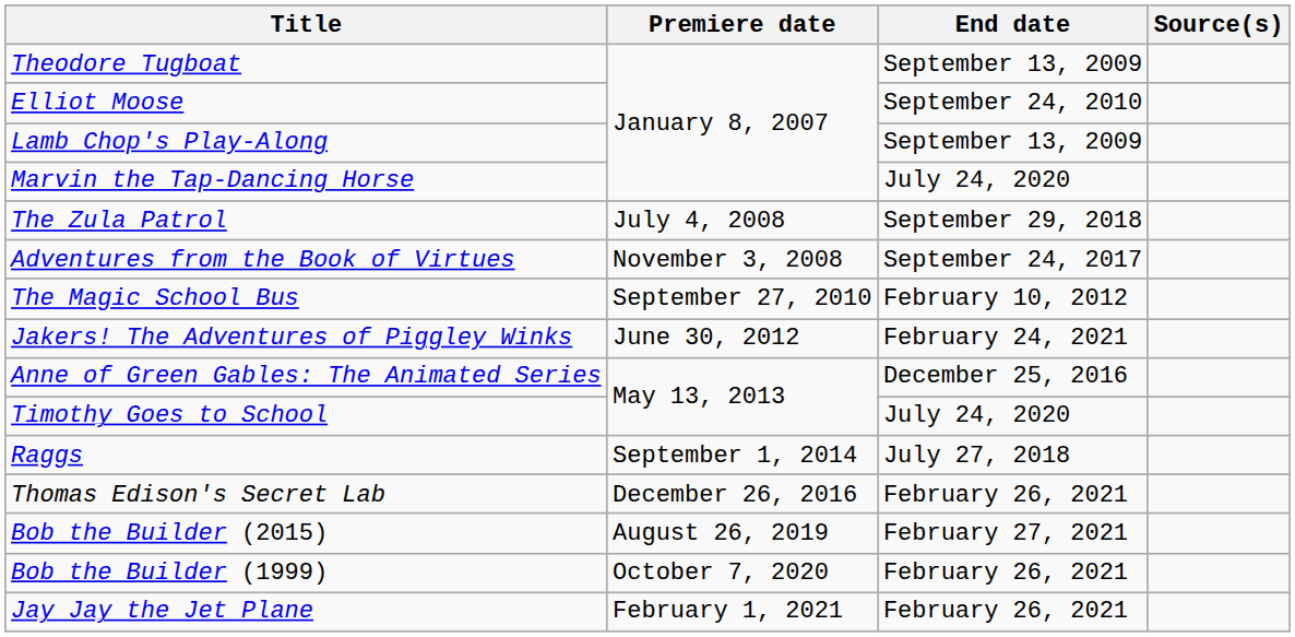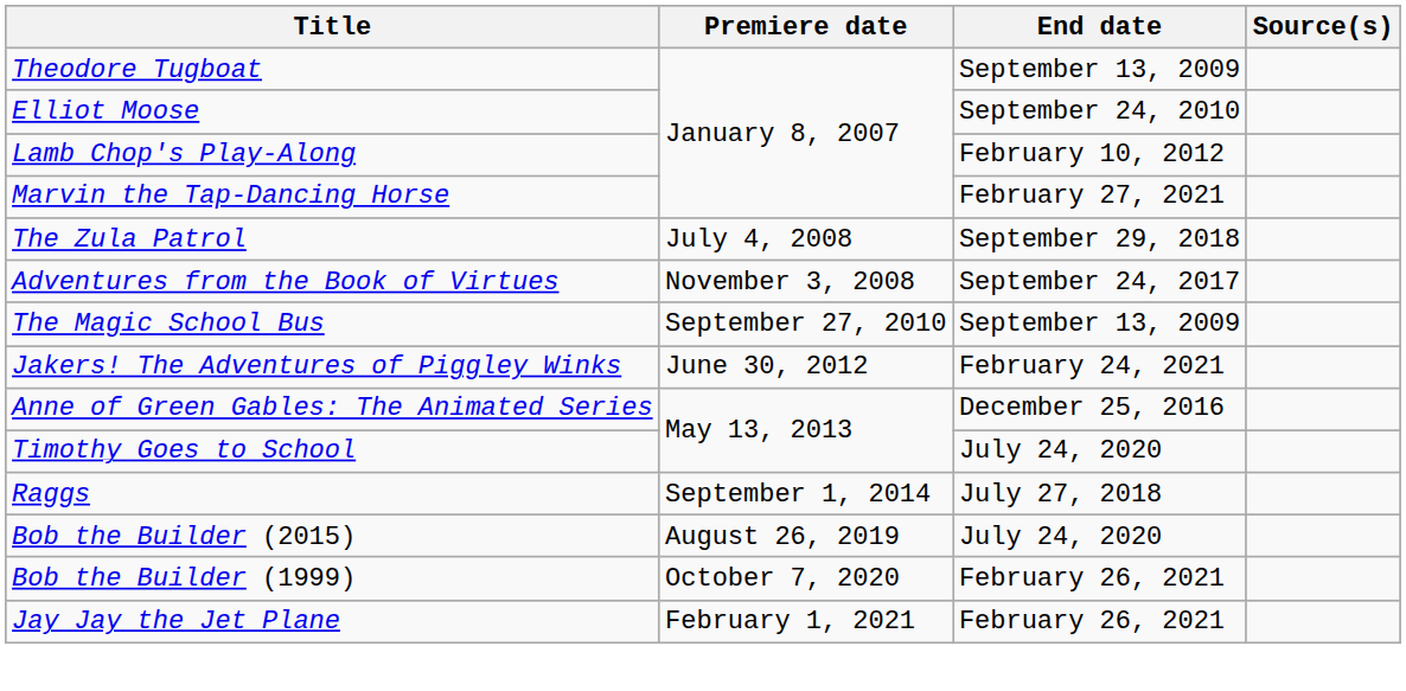 <table class="wikitable sortable">
 <tr>
 <th>Title</th>
 <th>Premiere date</th>
 <th>End date</th>
 <th>Source(s)</th>
 </tr>
 <tr>
 <td><em><a href='#'>Theodore Tugboat</a></em></td>
 <td rowspan=4>January 8, 2007</td>
 <td>September 13, 2009</td>
 <td></td>
 </tr>
 <tr>
 <td><em><a href='#'>Elliot Moose</a></em></td>
 <td>September 24, 2010</td>
 <td></td>
 </tr>
 <tr>
 <td><em><a href='#'>Lamb Chop's Play-Along</a></em></td>
-<td>September 13, 2009</td>
+<td>February 10, 2012</td>
 <td></td>
 </tr>
 <tr>
 <td><em><a href='#'>Marvin the Tap-Dancing Horse</a></em></td>
-<td>July 24, 2020</td>
+<td>February 27, 2021</td>
 <td></td>
 </tr>
 <tr>
 <td><em><a href='#'>The Zula Patrol</a></em></td>
 <td>July 4, 2008</td>
 <td>September 29, 2018</td>
 <td></td>
 </tr>
 <tr>
 <td><em><a href='#'>Adventures from the Book of Virtues</a></em></td>
 <td>November 3, 2008</td>
 <td>September 24, 2017</td>
 <td></td>
 </tr>
 <tr>
 <td><em><a href='#'>The Magic School Bus</a></em></td>
 <td>September 27, 2010</td>
-<td>February 10, 2012</td>
+<td>September 13, 2009</td>
 <td></td>
 </tr>
 <tr>
 <td><em><a href='#'>Jakers! The Adventures of Piggley Winks</a></em></td>
 <td>June 30, 2012</td>
 <td>February 24, 2021</td>
 <td></td>
 </tr>
 <tr>
 <td><em><a href='#'>Anne of Green Gables: The Animated Series</a></em></td>
 <td rowspan=2>May 13, 2013</td>
 <td>December 25, 2016</td>
 <td></td>
 </tr>
 <tr>
 <td><em><a href='#'>Timothy Goes to School</a></em></td>
 <td>July 24, 2020</td>
 <td></td>
 </tr>
 <tr>
 <td><em><a href='#'>Raggs</a></em></td>
 <td>September 1, 2014</td>
 <td>July 27, 2018</td>
 <td></td>
 </tr>
 <tr>
-<td><em>Thomas Edison's Secret Lab</em></td>
-<td>December 26, 2016</td>
-<td>February 26, 2021</td>
-<td></td>
-</tr>
-<tr>
 <td><em><a href='#'>Bob the Builder</a></em> (2015)</td>
 <td>August 26, 2019</td>
-<td>February 27, 2021</td>
+<td>July 24, 2020</td>
 <td></td>
 </tr>
 <tr>
 <td><em><a href='#'>Bob the Builder</a></em> (1999)</td>
 <td>October 7, 2020</td>
 <td>February 26, 2021</td>
 <td></td>
 </tr>
 <tr>
 <td><em><a href='#'>Jay Jay the Jet Plane</a></em></td>
 <td>February 1, 2021</td>
 <td>February 26, 2021</td>
 <td></td>
 </tr>
 </table>
